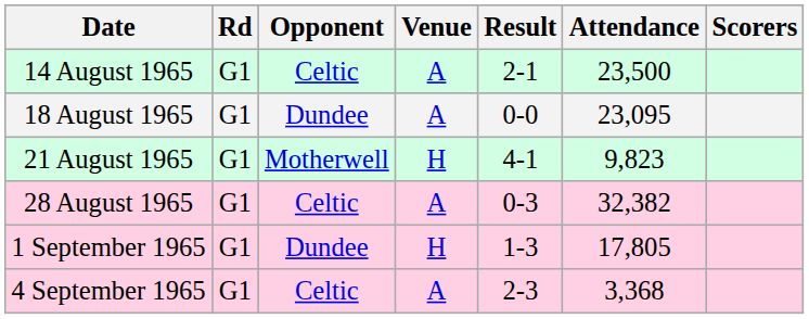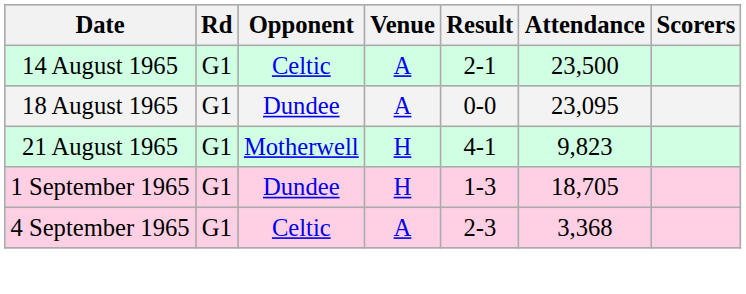 <table class="wikitable sortable" style="font-size:95%; text-align:center">
 <tr>
 <th>Date</th>
 <th>Rd</th>
 <th>Opponent</th>
 <th>Venue</th>
 <th>Result</th>
 <th>Attendance</th>
 <th>Scorers</th>
 </tr>
 <tr bgcolor = "#d0ffe3">
 <td>14 August 1965</td>
 <td>G1</td>
 <td><a href='#'>Celtic</a></td>
 <td><a href='#'>A</a></td>
 <td>2-1</td>
 <td>23,500</td>
 <td></td>
 </tr>
 <tr bgcolor = "#f3f3f3">
 <td>18 August 1965</td>
 <td>G1</td>
 <td><a href='#'>Dundee</a></td>
 <td><a href='#'>A</a></td>
 <td>0-0</td>
 <td>23,095</td>
 <td></td>
 </tr>
 <tr bgcolor = "#d0ffe3">
 <td>21 August 1965</td>
 <td>G1</td>
 <td><a href='#'>Motherwell</a></td>
 <td><a href='#'>H</a></td>
 <td>4-1</td>
 <td>9,823</td>
 <td></td>
 </tr>
 <tr bgcolor = "#ffd0e3">
-<td>28 August 1965</td>
-<td>G1</td>
-<td><a href='#'>Celtic</a></td>
-<td><a href='#'>A</a></td>
-<td>0-3</td>
-<td>32,382</td>
-<td></td>
-</tr>
-<tr bgcolor = "#ffd0e3">
 <td>1 September 1965</td>
 <td>G1</td>
 <td><a href='#'>Dundee</a></td>
 <td><a href='#'>H</a></td>
 <td>1-3</td>
-<td>17,805</td>
+<td>18,705</td>
 <td></td>
 </tr>
 <tr bgcolor = "#ffd0e3">
 <td>4 September 1965</td>
 <td>G1</td>
 <td><a href='#'>Celtic</a></td>
 <td><a href='#'>A</a></td>
 <td>2-3</td>
 <td>3,368</td>
 <td></td>
 </tr>
 </table>
